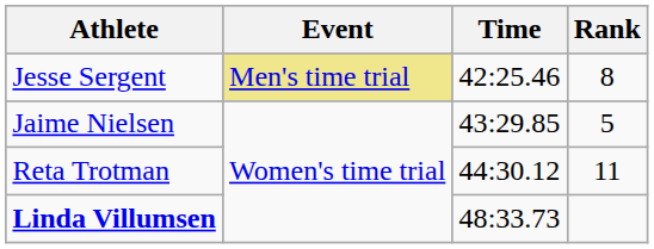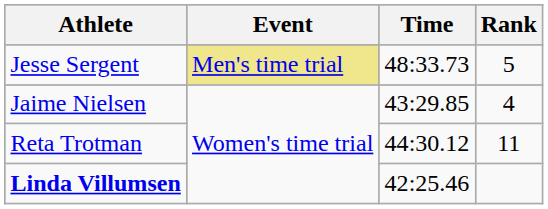 <table class="wikitable" style="text-align:center;font-size:90%">
 <tr>
 <th>Athlete</th>
 <th>Event</th>
 <th>Time</th>
 <th>Rank</th>
 </tr>
 <tr>
 <td align=left><a href='#'>Jesse Sergent</a></td>
 <td align=left style="background: khaki;"><a href='#'>Men's time trial</a></td>
-<td>42:25.46</td>
-<td>8</td>
+<td>48:33.73</td>
+<td>5</td>
 </tr>
 <tr>
 <td align=left><a href='#'>Jaime Nielsen</a></td>
 <td align=left rowspan=3><a href='#'>Women's time trial</a></td>
 <td>43:29.85</td>
-<td>5</td>
+<td>4</td>
 </tr>
 <tr>
 <td align=left><a href='#'>Reta Trotman</a></td>
 <td>44:30.12</td>
 <td>11</td>
 </tr>
 <tr>
 <td align=left><strong><a href='#'>Linda Villumsen</a></strong></td>
-<td>48:33.73</td>
+<td>42:25.46</td>
 <td></td>
 </tr>
 </table>
